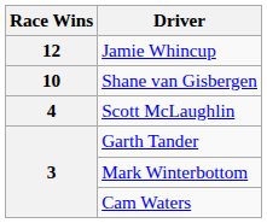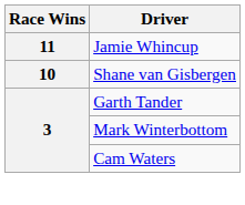 <table class="wikitable" style="font-size: 95%;">
 <tr>
 <th>Race Wins</th>
 <th>Driver</th>
 </tr>
 <tr>
-<th>12</th>
+<th>11</th>
 <td> <a href='#'>Jamie Whincup</a></td>
 </tr>
 <tr>
 <th>10</th>
 <td> <a href='#'>Shane van Gisbergen</a></td>
-</tr>
-<tr>
-<th>4</th>
-<td> <a href='#'>Scott McLaughlin</a></td>
 </tr>
 <tr>
 <th rowspan="3">3</th>
 <td> <a href='#'>Garth Tander</a></td>
 </tr>
 <tr>
 <td> <a href='#'>Mark Winterbottom</a></td>
 </tr>
 <tr>
 <td> <a href='#'>Cam Waters</a></td>
 </tr>
 </table>
